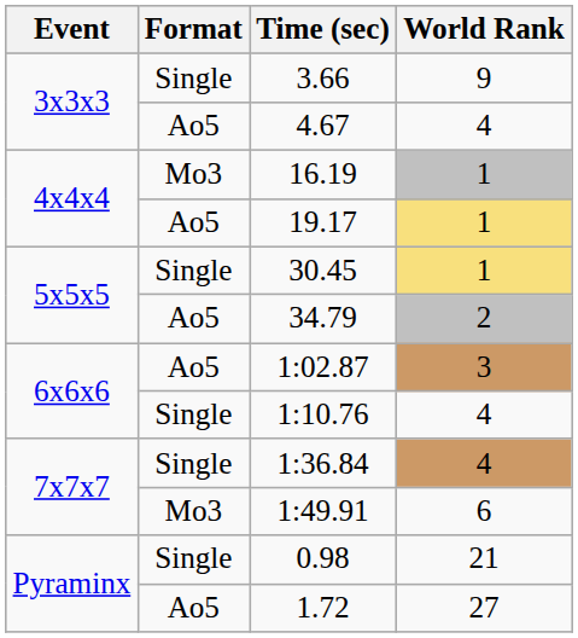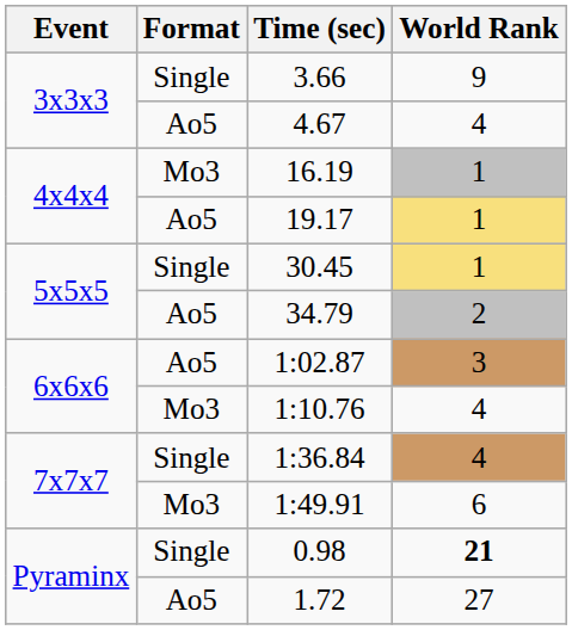 <table class="wikitable">
 <tr>
 <th>Event</th>
 <th>Format</th>
 <th>Time (sec)</th>
 <th>World Rank</th>
 </tr>
 <tr>
 <td rowspan="2" align="center"><a href='#'>3x3x3</a></td>
 <td align="center">Single</td>
 <td align="center">3.66</td>
 <td align="center">9</td>
 </tr>
 <tr>
 <td align="center">Ao5</td>
 <td align="center">4.67</td>
 <td align="center">4</td>
 </tr>
 <tr>
 <td rowspan="2" align="center"><a href='#'>4x4x4</a></td>
 <td align="center">Mo3</td>
 <td align="center">16.19</td>
 <td style="background: #C0C0C0;" align="center">1</td>
 </tr>
 <tr>
 <td align="center">Ao5</td>
 <td align="center">19.17</td>
 <td style="background: #f8e07d;" align="center">1</td>
 </tr>
 <tr>
 <td rowspan="2" align="center"><a href='#'>5x5x5</a></td>
 <td align="center">Single</td>
 <td align="center">30.45</td>
 <td style="background: #f8e07d;" align="center">1</td>
 </tr>
 <tr>
 <td align="center">Ao5</td>
 <td align="center">34.79</td>
 <td style="background: #C0C0C0;" align="center">2</td>
 </tr>
 <tr>
 <td rowspan="2" align="center"><a href='#'>6x6x6</a></td>
 <td align="center">Ao5</td>
 <td align="center">1:02.87</td>
 <td style="background: #CC9966;" align="center">3</td>
 </tr>
 <tr>
-<td align="center">Single</td>
+<td align="center">Mo3</td>
 <td align="center">1:10.76</td>
 <td align="center">4</td>
 </tr>
 <tr>
 <td rowspan="2" align="center"><a href='#'>7x7x7</a></td>
 <td align="center">Single</td>
 <td align="center">1:36.84</td>
 <td style="background: #CC9966;" align="center">4</td>
 </tr>
 <tr>
 <td align="center">Mo3</td>
 <td align="center">1:49.91</td>
 <td align="center">6</td>
 </tr>
 <tr>
 <td rowspan="2" align="center"><a href='#'>Pyraminx</a></td>
 <td align="center">Single</td>
 <td align="center">0.98</td>
-<td align="center">21</td>
+<td align="center"><strong>21</strong></td>
 </tr>
 <tr>
 <td align="center">Ao5</td>
 <td align="center">1.72</td>
 <td align="center">27</td>
 </tr>
 </table>
